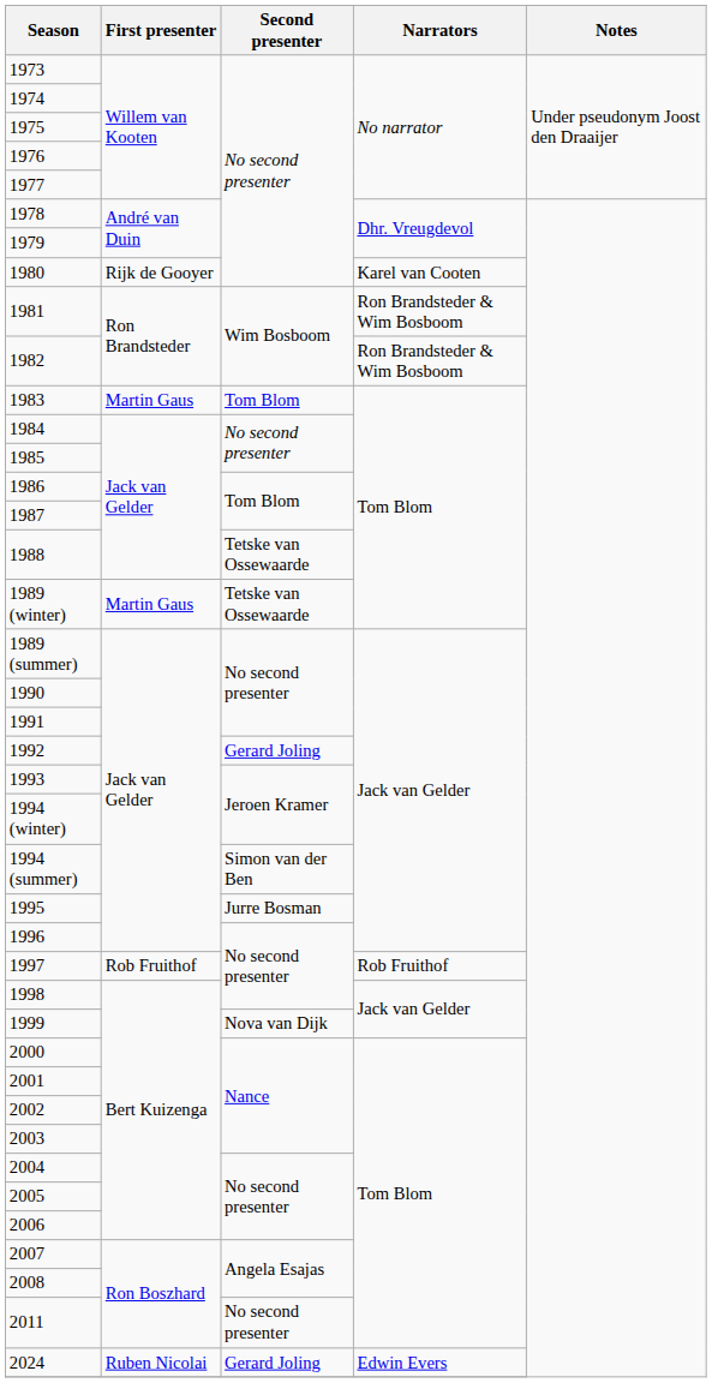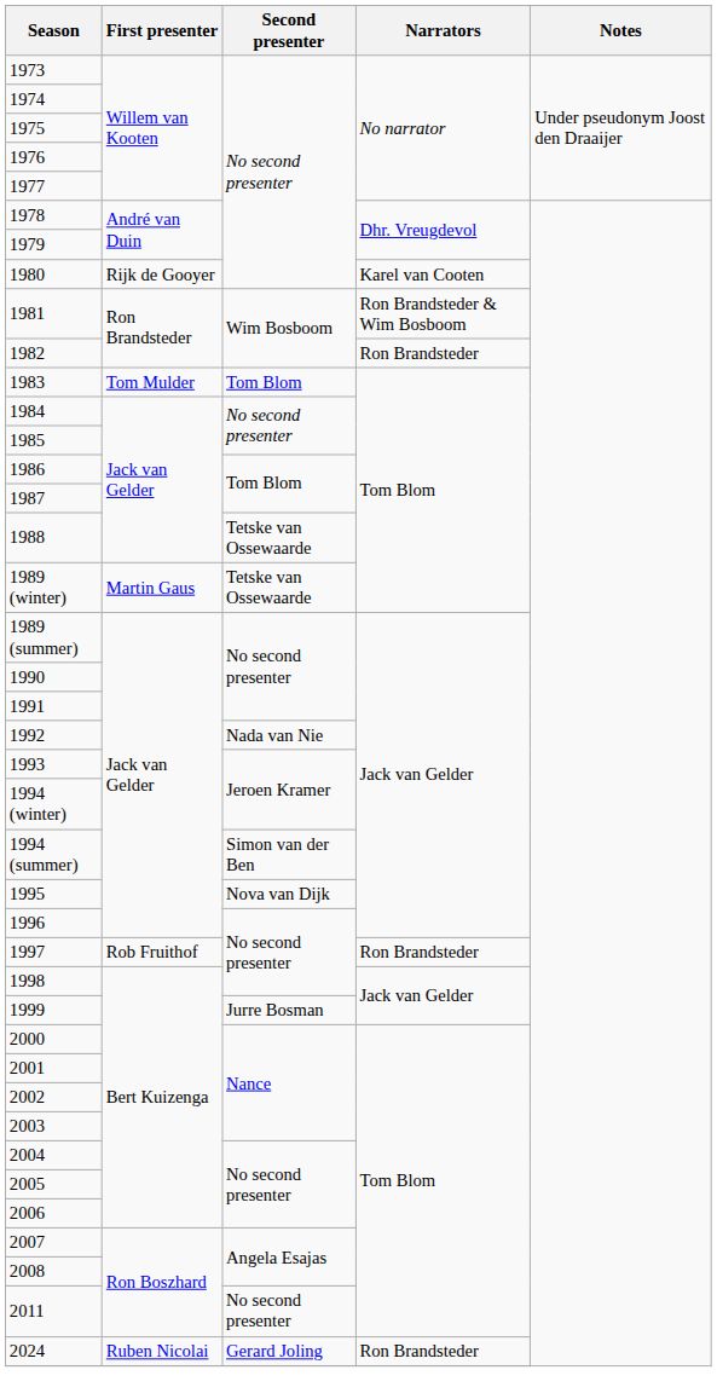 <table class="wikitable" style="font-size:95%">
 <tr>
 <th>Season</th>
 <th>First presenter</th>
 <th>Second presenter</th>
 <th>Narrators</th>
 <th>Notes</th>
 </tr>
 <tr>
 <td>1973</td>
 <td rowspan="5"><a href='#'>Willem van Kooten</a></td>
 <td rowspan="8"><em>No second presenter</em></td>
 <td rowspan="5"><em>No narrator</em></td>
 <td rowspan="5">Under pseudonym Joost den Draaijer</td>
 </tr>
 <tr>
 <td>1974</td>
 </tr>
 <tr>
 <td>1975</td>
 </tr>
 <tr>
 <td>1976</td>
 </tr>
 <tr>
 <td>1977</td>
 </tr>
 <tr>
 <td>1978</td>
 <td rowspan="2"><a href='#'>André van Duin</a></td>
 <td rowspan="2"><a href='#'>Dhr. Vreugdevol</a></td>
 <td rowspan="38"></td>
 </tr>
 <tr>
 <td>1979</td>
 </tr>
 <tr>
 <td>1980</td>
 <td>Rijk de Gooyer</td>
 <td>Karel van Cooten</td>
 </tr>
 <tr>
 <td>1981</td>
 <td rowspan="2">Ron Brandsteder</td>
 <td rowspan="2">Wim Bosboom</td>
 <td>Ron Brandsteder & Wim Bosboom</td>
 </tr>
 <tr>
 <td>1982</td>
-<td>Ron Brandsteder & Wim Bosboom</td>
+<td>Ron Brandsteder</td>
 </tr>
 <tr>
 <td>1983</td>
-<td><a href='#'>Martin Gaus</a></td>
+<td><a href='#'>Tom Mulder</a></td>
 <td><a href='#'>Tom Blom</a></td>
 <td rowspan="7">Tom Blom</td>
 </tr>
 <tr>
 <td>1984</td>
 <td rowspan="5"><a href='#'>Jack van Gelder</a></td>
 <td rowspan="2"><em>No second presenter</em></td>
 </tr>
 <tr>
 <td>1985</td>
 </tr>
 <tr>
 <td>1986</td>
 <td rowspan="2">Tom Blom</td>
 </tr>
 <tr>
 <td>1987</td>
 </tr>
 <tr>
 <td>1988</td>
 <td>Tetske van Ossewaarde</td>
 </tr>
 <tr>
 <td>1989 (winter)</td>
 <td><a href='#'>Martin Gaus</a></td>
 <td>Tetske van Ossewaarde</td>
 </tr>
 <tr>
 <td>1989 (summer)</td>
 <td rowspan="9">Jack van Gelder</td>
 <td rowspan="3"></em>No second presenter<em></td>
 <td rowspan="9">Jack van Gelder</td>
 </tr>
 <tr>
 <td>1990</td>
 </tr>
 <tr>
 <td>1991</td>
 </tr>
 <tr>
 <td>1992</td>
-<td><a href='#'>Gerard Joling</a></td>
+<td>Nada van Nie</td>
 </tr>
 <tr>
 <td>1993</td>
 <td rowspan="2">Jeroen Kramer</td>
 </tr>
 <tr>
 <td>1994 (winter)</td>
 </tr>
 <tr>
 <td>1994 (summer)</td>
 <td>Simon van der Ben</td>
 </tr>
 <tr>
 <td>1995</td>
-<td>Jurre Bosman</td>
+<td>Nova van Dijk</td>
 </tr>
 <tr>
 <td>1996</td>
 <td rowspan="3"></em>No second presenter<em></td>
 </tr>
 <tr>
 <td>1997</td>
 <td>Rob Fruithof</td>
-<td>Rob Fruithof</td>
+<td>Ron Brandsteder</td>
 </tr>
 <tr>
 <td>1998</td>
 <td rowspan="9">Bert Kuizenga</td>
 <td rowspan="2">Jack van Gelder</td>
 </tr>
 <tr>
 <td>1999</td>
-<td>Nova van Dijk</td>
+<td>Jurre Bosman</td>
 </tr>
 <tr>
 <td>2000</td>
 <td rowspan="4"><a href='#'>Nance</a></td>
 <td rowspan="10">Tom Blom</td>
 </tr>
 <tr>
 <td>2001</td>
 </tr>
 <tr>
 <td>2002</td>
 </tr>
 <tr>
 <td>2003</td>
 </tr>
 <tr>
 <td>2004</td>
 <td rowspan="3"></em>No second presenter<em></td>
 </tr>
 <tr>
 <td>2005</td>
 </tr>
 <tr>
 <td>2006</td>
 </tr>
 <tr>
 <td>2007</td>
 <td rowspan="3"><a href='#'>Ron Boszhard</a></td>
 <td rowspan="2">Angela Esajas</td>
 </tr>
 <tr>
 <td>2008</td>
 </tr>
 <tr>
 <td>2011</td>
 <td></em>No second presenter<em></td>
 </tr>
 <tr>
 <td>2024</td>
 <td><a href='#'>Ruben Nicolai</a></td>
 <td><a href='#'>Gerard Joling</a></td>
-<td><a href='#'>Edwin Evers</a></td>
+<td>Ron Brandsteder</td>
 </tr>
 <tr>
 </tr>
 </table>
